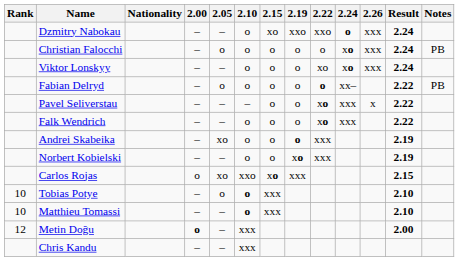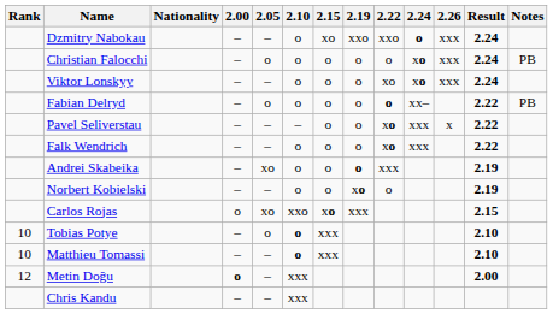 <table class="wikitable sortable" style="text-align:center">
 <tr>
 <th>Rank</th>
 <th>Name</th>
 <th>Nationality</th>
 <th>2.00</th>
 <th>2.05</th>
 <th>2.10</th>
 <th>2.15</th>
 <th>2.19</th>
 <th>2.22</th>
 <th>2.24</th>
 <th>2.26</th>
 <th>Result</th>
 <th>Notes</th>
 </tr>
 <tr>
 <td></td>
 <td align=left><a href='#'>Dzmitry Nabokau</a></td>
 <td align=left></td>
 <td>–</td>
 <td>–</td>
 <td>o</td>
 <td>xo</td>
 <td>xxo</td>
 <td>xxo</td>
 <td><strong>o</strong></td>
 <td>xxx</td>
 <td><strong>2.24</strong></td>
 <td></td>
 </tr>
 <tr>
 <td></td>
 <td align=left><a href='#'>Christian Falocchi</a></td>
 <td align=left></td>
 <td>–</td>
 <td>o</td>
 <td>o</td>
 <td>o</td>
 <td>o</td>
 <td>o</td>
 <td>x<strong>o</strong></td>
 <td>xxx</td>
 <td><strong>2.24</strong></td>
 <td>PB</td>
 </tr>
 <tr>
 <td></td>
 <td align=left><a href='#'>Viktor Lonskyy</a></td>
 <td align=left></td>
 <td>–</td>
 <td>–</td>
 <td>o</td>
 <td>o</td>
 <td>o</td>
 <td>xo</td>
 <td>x<strong>o</strong></td>
 <td>xxx</td>
 <td><strong>2.24</strong></td>
 <td></td>
 </tr>
 <tr>
 <td></td>
 <td align=left><a href='#'>Fabian Delryd</a></td>
 <td align=left></td>
 <td>–</td>
 <td>o</td>
 <td>o</td>
 <td>o</td>
 <td>o</td>
 <td><strong>o</strong></td>
 <td>xx–</td>
 <td></td>
 <td><strong>2.22</strong></td>
 <td>PB</td>
 </tr>
 <tr>
 <td></td>
 <td align=left><a href='#'>Pavel Seliverstau</a></td>
 <td align=left></td>
 <td>–</td>
 <td>–</td>
 <td>–</td>
 <td>o</td>
 <td>o</td>
 <td>x<strong>o</strong></td>
 <td>xxx</td>
 <td>x</td>
 <td><strong>2.22</strong></td>
 <td></td>
 </tr>
 <tr>
 <td></td>
 <td align=left><a href='#'>Falk Wendrich</a></td>
 <td align=left></td>
 <td>–</td>
 <td>–</td>
 <td>o</td>
 <td>o</td>
 <td>o</td>
 <td>x<strong>o</strong></td>
 <td>xxx</td>
 <td></td>
 <td><strong>2.22</strong></td>
 <td></td>
 </tr>
 <tr>
 <td></td>
 <td align=left><a href='#'>Andrei Skabeika</a></td>
 <td align=left></td>
 <td>–</td>
 <td>xo</td>
 <td>o</td>
 <td>o</td>
 <td><strong>o</strong></td>
 <td>xxx</td>
 <td></td>
 <td></td>
 <td><strong>2.19</strong></td>
 <td></td>
 </tr>
 <tr>
 <td></td>
 <td align=left><a href='#'>Norbert Kobielski</a></td>
 <td align=left></td>
 <td>–</td>
 <td>–</td>
 <td>o</td>
 <td>o</td>
 <td>x<strong>o</strong></td>
-<td>xxx</td>
+<td>o</td>
 <td></td>
 <td></td>
 <td><strong>2.19</strong></td>
 <td></td>
 </tr>
 <tr>
 <td></td>
 <td align=left><a href='#'>Carlos Rojas</a></td>
 <td align=left></td>
 <td>o</td>
 <td>xo</td>
 <td>xxo</td>
 <td>x<strong>o</strong></td>
 <td>xxx</td>
 <td></td>
 <td></td>
 <td></td>
 <td><strong>2.15</strong></td>
 <td></td>
 </tr>
 <tr>
 <td>10</td>
 <td align=left><a href='#'>Tobias Potye</a></td>
 <td align=left></td>
 <td>–</td>
 <td>o</td>
 <td><strong>o</strong></td>
 <td>xxx</td>
 <td></td>
 <td></td>
 <td></td>
 <td></td>
 <td><strong>2.10</strong></td>
 <td></td>
 </tr>
 <tr>
 <td>10</td>
 <td align=left><a href='#'>Matthieu Tomassi</a></td>
 <td align=left></td>
 <td>–</td>
 <td>–</td>
 <td><strong>o</strong></td>
 <td>xxx</td>
 <td></td>
 <td></td>
 <td></td>
 <td></td>
 <td><strong>2.10</strong></td>
 <td></td>
 </tr>
 <tr>
 <td>12</td>
 <td align=left><a href='#'>Metin Doğu</a></td>
 <td align=left></td>
 <td><strong>o</strong></td>
 <td>–</td>
 <td>xxx</td>
 <td></td>
 <td></td>
 <td></td>
 <td></td>
 <td></td>
 <td><strong>2.00</strong></td>
 <td></td>
 </tr>
 <tr>
 <td></td>
 <td align=left><a href='#'>Chris Kandu</a></td>
 <td align=left></td>
 <td>–</td>
 <td>–</td>
 <td>xxx</td>
 <td></td>
 <td></td>
 <td></td>
 <td></td>
 <td></td>
 <td><strong></strong></td>
 <td></td>
 </tr>
 </table>
